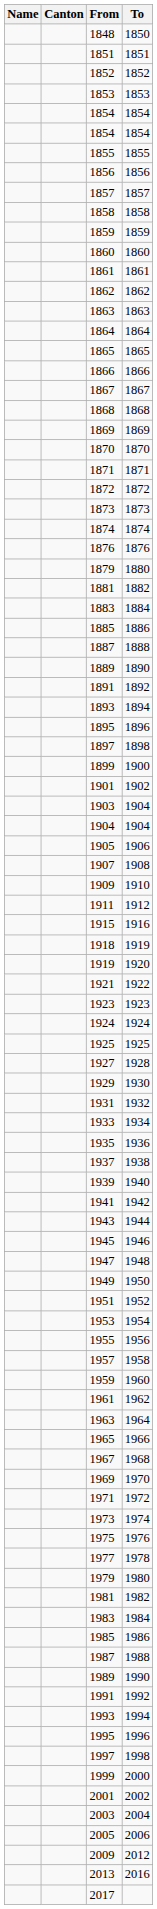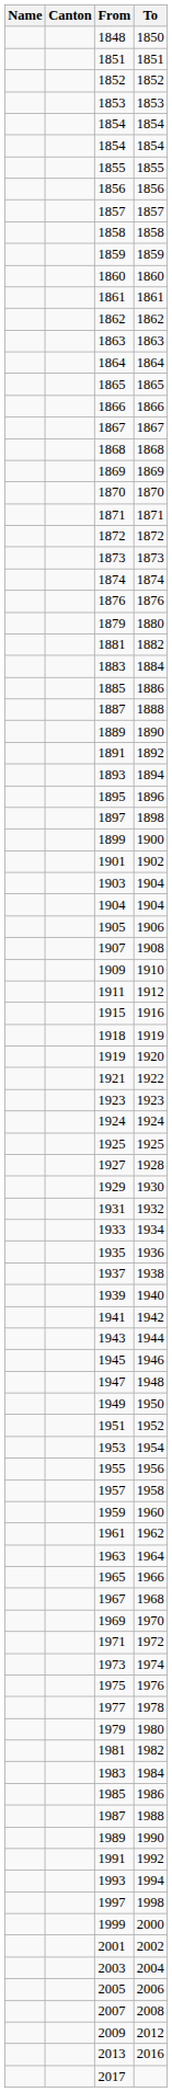 <table class="wikitable sortable">
 <tr>
 <th>Name</th>
 <th>Canton</th>
 <th>From</th>
 <th>To</th>
 </tr>
 <tr>
 <td></td>
 <td></td>
 <td>1848</td>
 <td>1850</td>
 </tr>
 <tr>
 <td></td>
 <td></td>
 <td>1851</td>
 <td>1851</td>
 </tr>
 <tr>
 <td></td>
 <td></td>
 <td>1852</td>
 <td>1852</td>
 </tr>
 <tr>
 <td></td>
 <td></td>
 <td>1853</td>
 <td>1853</td>
 </tr>
 <tr>
 <td></td>
 <td></td>
 <td>1854</td>
 <td>1854</td>
 </tr>
 <tr>
 <td></td>
 <td></td>
 <td>1854</td>
 <td>1854</td>
 </tr>
 <tr>
 <td></td>
 <td></td>
 <td>1855</td>
 <td>1855</td>
 </tr>
 <tr>
 <td></td>
 <td></td>
 <td>1856</td>
 <td>1856</td>
 </tr>
 <tr>
 <td></td>
 <td></td>
 <td>1857</td>
 <td>1857</td>
 </tr>
 <tr>
 <td></td>
 <td></td>
 <td>1858</td>
 <td>1858</td>
 </tr>
 <tr>
 <td></td>
 <td></td>
 <td>1859</td>
 <td>1859</td>
 </tr>
 <tr>
 <td></td>
 <td></td>
 <td>1860</td>
 <td>1860</td>
 </tr>
 <tr>
 <td></td>
 <td></td>
 <td>1861</td>
 <td>1861</td>
 </tr>
 <tr>
 <td></td>
 <td></td>
 <td>1862</td>
 <td>1862</td>
 </tr>
 <tr>
 <td></td>
 <td></td>
 <td>1863</td>
 <td>1863</td>
 </tr>
 <tr>
 <td></td>
 <td></td>
 <td>1864</td>
 <td>1864</td>
 </tr>
 <tr>
 <td></td>
 <td></td>
 <td>1865</td>
 <td>1865</td>
 </tr>
 <tr>
 <td></td>
 <td></td>
 <td>1866</td>
 <td>1866</td>
 </tr>
 <tr>
 <td></td>
 <td></td>
 <td>1867</td>
 <td>1867</td>
 </tr>
 <tr>
 <td></td>
 <td></td>
 <td>1868</td>
 <td>1868</td>
 </tr>
 <tr>
 <td></td>
 <td></td>
 <td>1869</td>
 <td>1869</td>
 </tr>
 <tr>
 <td></td>
 <td></td>
 <td>1870</td>
 <td>1870</td>
 </tr>
 <tr>
 <td></td>
 <td></td>
 <td>1871</td>
 <td>1871</td>
 </tr>
 <tr>
 <td></td>
 <td></td>
 <td>1872</td>
 <td>1872</td>
 </tr>
 <tr>
 <td></td>
 <td></td>
 <td>1873</td>
 <td>1873</td>
 </tr>
 <tr>
 <td></td>
 <td></td>
 <td>1874</td>
 <td>1874</td>
 </tr>
 <tr>
 <td></td>
 <td></td>
 <td>1876</td>
 <td>1876</td>
 </tr>
 <tr>
 <td></td>
 <td></td>
 <td>1879</td>
 <td>1880</td>
 </tr>
 <tr>
 <td></td>
 <td></td>
 <td>1881</td>
 <td>1882</td>
 </tr>
 <tr>
 <td></td>
 <td></td>
 <td>1883</td>
 <td>1884</td>
 </tr>
 <tr>
 <td></td>
 <td></td>
 <td>1885</td>
 <td>1886</td>
 </tr>
 <tr>
 <td></td>
 <td></td>
 <td>1887</td>
 <td>1888</td>
 </tr>
 <tr>
 <td></td>
 <td></td>
 <td>1889</td>
 <td>1890</td>
 </tr>
 <tr>
 <td></td>
 <td></td>
 <td>1891</td>
 <td>1892</td>
 </tr>
 <tr>
 <td></td>
 <td></td>
 <td>1893</td>
 <td>1894</td>
 </tr>
 <tr>
 <td></td>
 <td></td>
 <td>1895</td>
 <td>1896</td>
 </tr>
 <tr>
 <td></td>
 <td></td>
 <td>1897</td>
 <td>1898</td>
 </tr>
 <tr>
 <td></td>
 <td></td>
 <td>1899</td>
 <td>1900</td>
 </tr>
 <tr>
 <td></td>
 <td></td>
 <td>1901</td>
 <td>1902</td>
 </tr>
 <tr>
 <td></td>
 <td></td>
 <td>1903</td>
 <td>1904</td>
 </tr>
 <tr>
 <td></td>
 <td></td>
 <td>1904</td>
 <td>1904</td>
 </tr>
 <tr>
 <td></td>
 <td></td>
 <td>1905</td>
 <td>1906</td>
 </tr>
 <tr>
 <td></td>
 <td></td>
 <td>1907</td>
 <td>1908</td>
 </tr>
 <tr>
 <td></td>
 <td></td>
 <td>1909</td>
 <td>1910</td>
 </tr>
 <tr>
 <td></td>
 <td></td>
 <td>1911</td>
 <td>1912</td>
 </tr>
 <tr>
 <td></td>
 <td></td>
 <td>1915</td>
 <td>1916</td>
 </tr>
 <tr>
 <td></td>
 <td></td>
 <td>1918</td>
 <td>1919</td>
 </tr>
 <tr>
 <td></td>
 <td></td>
 <td>1919</td>
 <td>1920</td>
 </tr>
 <tr>
 <td></td>
 <td></td>
 <td>1921</td>
 <td>1922</td>
 </tr>
 <tr>
 <td></td>
 <td></td>
 <td>1923</td>
 <td>1923</td>
 </tr>
 <tr>
 <td></td>
 <td></td>
 <td>1924</td>
 <td>1924</td>
 </tr>
 <tr>
 <td></td>
 <td></td>
 <td>1925</td>
 <td>1925</td>
 </tr>
 <tr>
 <td></td>
 <td></td>
 <td>1927</td>
 <td>1928</td>
 </tr>
 <tr>
 <td></td>
 <td></td>
 <td>1929</td>
 <td>1930</td>
 </tr>
 <tr>
 <td></td>
 <td></td>
 <td>1931</td>
 <td>1932</td>
 </tr>
 <tr>
 <td></td>
 <td></td>
 <td>1933</td>
 <td>1934</td>
 </tr>
 <tr>
 <td></td>
 <td></td>
 <td>1935</td>
 <td>1936</td>
 </tr>
 <tr>
 <td></td>
 <td></td>
 <td>1937</td>
 <td>1938</td>
 </tr>
 <tr>
 <td></td>
 <td></td>
 <td>1939</td>
 <td>1940</td>
 </tr>
 <tr>
 <td></td>
 <td></td>
 <td>1941</td>
 <td>1942</td>
 </tr>
 <tr>
 <td></td>
 <td></td>
 <td>1943</td>
 <td>1944</td>
 </tr>
 <tr>
 <td></td>
 <td></td>
 <td>1945</td>
 <td>1946</td>
 </tr>
 <tr>
 <td></td>
 <td></td>
 <td>1947</td>
 <td>1948</td>
 </tr>
 <tr>
 <td></td>
 <td></td>
 <td>1949</td>
 <td>1950</td>
 </tr>
 <tr>
 <td></td>
 <td></td>
 <td>1951</td>
 <td>1952</td>
 </tr>
 <tr>
 <td></td>
 <td></td>
 <td>1953</td>
 <td>1954</td>
 </tr>
 <tr>
 <td></td>
 <td></td>
 <td>1955</td>
 <td>1956</td>
 </tr>
 <tr>
 <td></td>
 <td></td>
 <td>1957</td>
 <td>1958</td>
 </tr>
 <tr>
 <td></td>
 <td></td>
 <td>1959</td>
 <td>1960</td>
 </tr>
 <tr>
 <td></td>
 <td></td>
 <td>1961</td>
 <td>1962</td>
 </tr>
 <tr>
 <td></td>
 <td></td>
 <td>1963</td>
 <td>1964</td>
 </tr>
 <tr>
 <td></td>
 <td></td>
 <td>1965</td>
 <td>1966</td>
 </tr>
 <tr>
 <td></td>
 <td></td>
 <td>1967</td>
 <td>1968</td>
 </tr>
 <tr>
 <td></td>
 <td></td>
 <td>1969</td>
 <td>1970</td>
 </tr>
 <tr>
 <td></td>
 <td></td>
 <td>1971</td>
 <td>1972</td>
 </tr>
 <tr>
 <td></td>
 <td></td>
 <td>1973</td>
 <td>1974</td>
 </tr>
 <tr>
 <td></td>
 <td></td>
 <td>1975</td>
 <td>1976</td>
 </tr>
 <tr>
 <td></td>
 <td></td>
 <td>1977</td>
 <td>1978</td>
 </tr>
 <tr>
 <td></td>
 <td></td>
 <td>1979</td>
 <td>1980</td>
 </tr>
 <tr>
 <td></td>
 <td></td>
 <td>1981</td>
 <td>1982</td>
 </tr>
 <tr>
 <td></td>
 <td></td>
 <td>1983</td>
 <td>1984</td>
 </tr>
 <tr>
 <td></td>
 <td></td>
 <td>1985</td>
 <td>1986</td>
 </tr>
 <tr>
 <td></td>
 <td></td>
 <td>1987</td>
 <td>1988</td>
 </tr>
 <tr>
 <td></td>
 <td></td>
 <td>1989</td>
 <td>1990</td>
 </tr>
 <tr>
 <td></td>
 <td></td>
 <td>1991</td>
 <td>1992</td>
 </tr>
 <tr>
 <td></td>
 <td></td>
 <td>1993</td>
 <td>1994</td>
 </tr>
 <tr>
 <td></td>
 <td></td>
-<td>1995</td>
-<td>1996</td>
-</tr>
-<tr>
-<td></td>
-<td></td>
 <td>1997</td>
 <td>1998</td>
 </tr>
 <tr>
 <td></td>
 <td></td>
 <td>1999</td>
 <td>2000</td>
 </tr>
 <tr>
 <td></td>
 <td></td>
 <td>2001</td>
 <td>2002</td>
 </tr>
 <tr>
 <td></td>
 <td></td>
 <td>2003</td>
 <td>2004</td>
 </tr>
 <tr>
 <td></td>
 <td></td>
 <td>2005</td>
 <td>2006</td>
 </tr>
 <tr>
 <td></td>
 <td></td>
+<td>2007</td>
+<td>2008</td>
+</tr>
+<tr>
+<td></td>
+<td></td>
 <td>2009</td>
 <td>2012</td>
 </tr>
 <tr>
 <td></td>
 <td></td>
 <td>2013</td>
 <td>2016</td>
 </tr>
 <tr>
 <td></td>
 <td></td>
 <td>2017</td>
 <td></td>
 </tr>
 </table>
